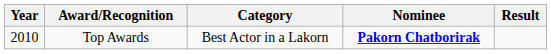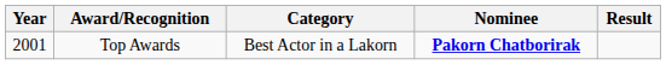 <table class="wikitable" style="text-align:center; font-size:100%; line-height:18px;"  width="100%">
 <tr>
 <th>Year</th>
 <th>Award/Recognition</th>
 <th>Category</th>
 <th>Nominee</th>
 <th>Result</th>
 </tr>
 <tr>
-<td>2010</td>
+<td>2001</td>
 <td>Top Awards</td>
 <td>Best Actor in a Lakorn</td>
 <td><strong><a href='#'>Pakorn Chatborirak</a></strong></td>
 <td></td>
 </tr>
 </table>
